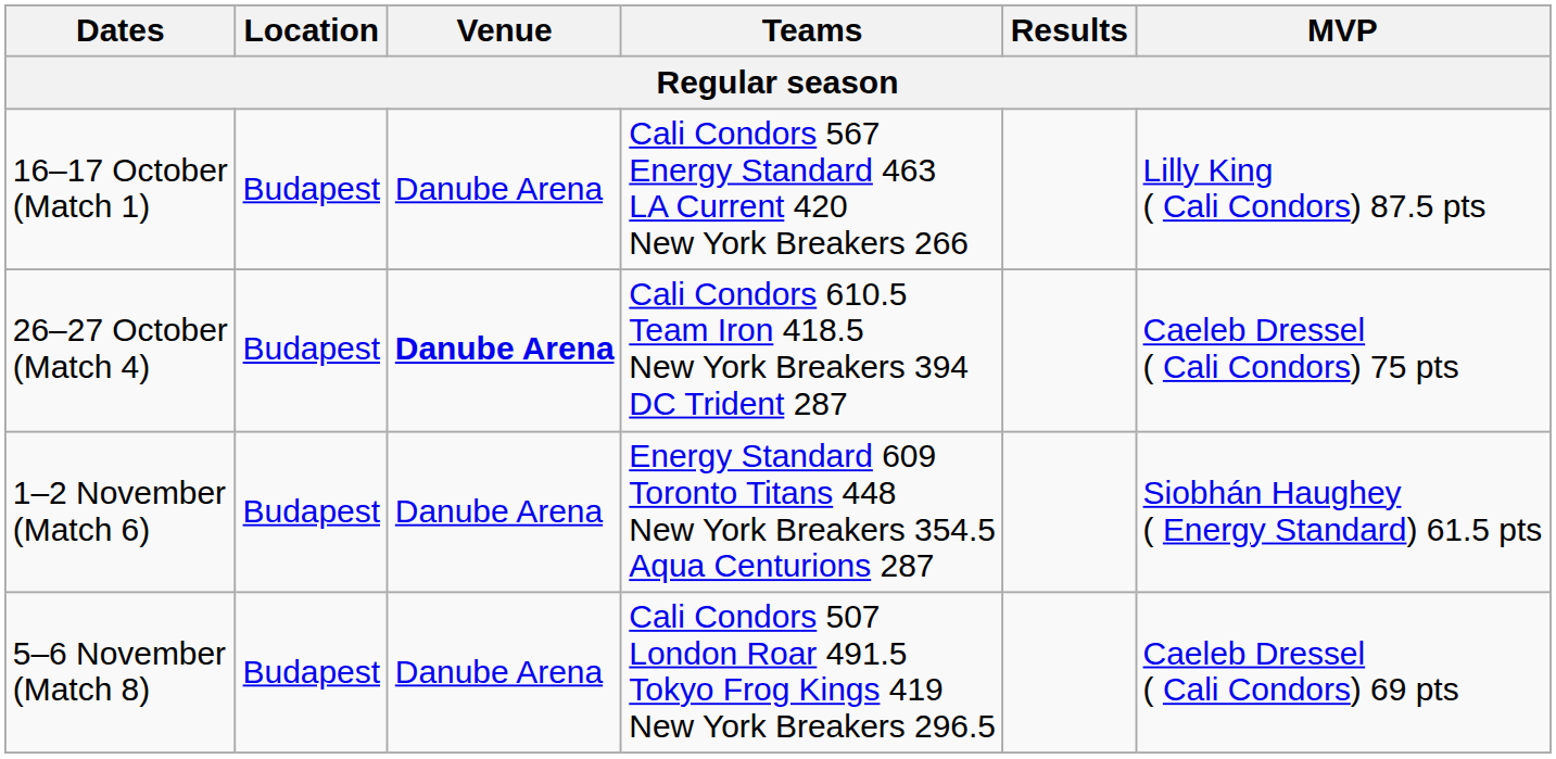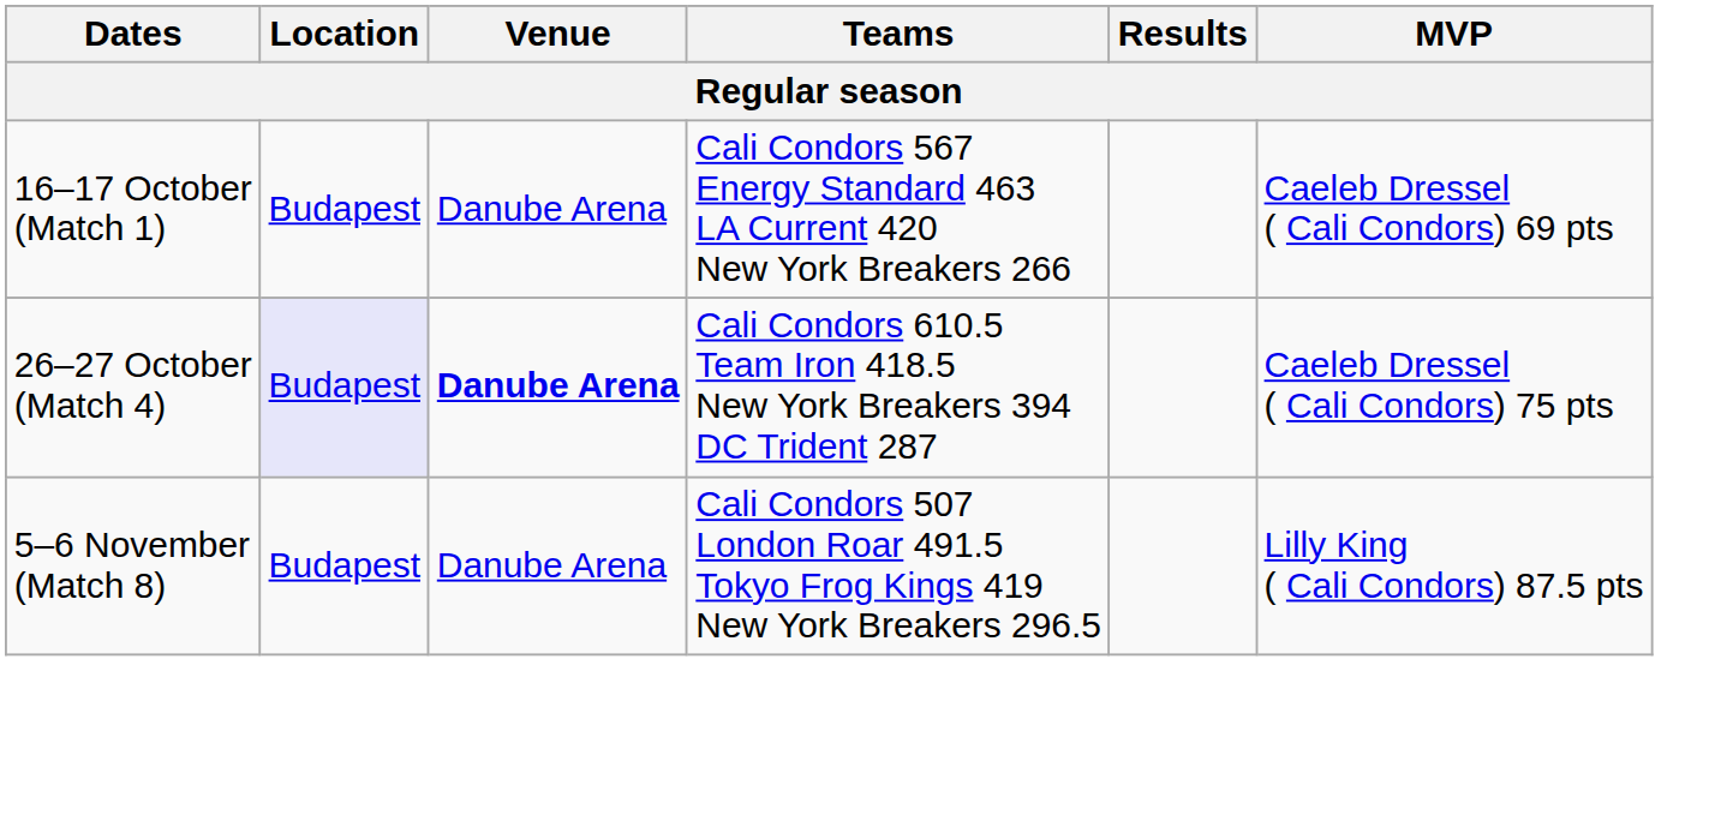 <table class="wikitable">
 <tr>
 <th>Dates</th>
 <th>Location</th>
 <th>Venue</th>
 <th>Teams</th>
 <th>Results</th>
 <th>MVP</th>
 </tr>
 <tr>
 <th colspan="6"><strong>Regular season</strong></th>
 </tr>
 <tr>
 <td>16–17 October<br>(Match 1)</td>
 <td> <a href='#'>Budapest</a></td>
 <td><a href='#'>Danube Arena</a></td>
 <td> <a href='#'>Cali Condors</a> 567<br> <a href='#'>Energy Standard</a> 463<br> <a href='#'>LA Current</a> 420<br> New York Breakers 266</td>
 <td style="text-align:center"></td>
-<td valign="center"> <a href='#'>Lilly King</a><br>( <a href='#'>Cali Condors</a>) 87.5 pts<br></td>
+<td valign="center"> <a href='#'>Caeleb Dressel</a><br>( <a href='#'>Cali Condors</a>) 69 pts<br></td>
 </tr>
 <tr>
 <td>26–27 October<br>(Match 4)</td>
-<td> <a href='#'>Budapest</a></td>
+<td style="background: lavender;"> <a href='#'>Budapest</a></td>
 <td><strong><a href='#'>Danube Arena</a></strong></td>
 <td> <a href='#'>Cali Condors</a> 610.5<br> <a href='#'>Team Iron</a> 418.5<br> New York Breakers 394<br> <a href='#'>DC Trident</a> 287</td>
 <td style="text-align:center"></td>
 <td valign="center"> <a href='#'>Caeleb Dressel</a><br>( <a href='#'>Cali Condors</a>) 75 pts<br></td>
-</tr>
-<tr>
-<td>1–2 November<br>(Match 6)</td>
-<td> <a href='#'>Budapest</a></td>
-<td><a href='#'>Danube Arena</a></td>
-<td> <a href='#'>Energy Standard</a> 609<br> <a href='#'>Toronto Titans</a> 448<br> New York Breakers 354.5<br> <a href='#'>Aqua Centurions</a> 287</td>
-<td style="text-align:center"></td>
-<td valign="center"> <a href='#'>Siobhán Haughey</a><br>( <a href='#'>Energy Standard</a>) 61.5 pts<br></td>
 </tr>
 <tr>
 <td>5–6 November<br>(Match 8)</td>
 <td> <a href='#'>Budapest</a></td>
 <td><a href='#'>Danube Arena</a></td>
 <td> <a href='#'>Cali Condors</a> 507<br> <a href='#'>London Roar</a> 491.5<br> <a href='#'>Tokyo Frog Kings</a> 419<br> New York Breakers 296.5</td>
 <td style="text-align:center"></td>
-<td valign="center"> <a href='#'>Caeleb Dressel</a><br>( <a href='#'>Cali Condors</a>) 69 pts<br></td>
+<td valign="center"> <a href='#'>Lilly King</a><br>( <a href='#'>Cali Condors</a>) 87.5 pts<br></td>
 </tr>
 </table>
